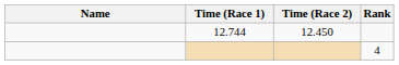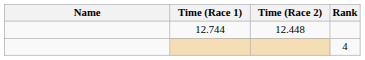 <table class="wikitable" style="text-align:center;">
 <tr>
 <th style="width:15em">Name</th>
 <th style="width:7em">Time (Race 1)</th>
 <th style="width:7em">Time (Race 2)</th>
 <th>Rank</th>
 </tr>
 <tr>
 <td align=left></td>
 <td>12.744</td>
-<td>12.450</td>
+<td>12.448</td>
 <td></td>
 </tr>
 <tr>
 <td align=left></td>
 <td bgcolor=wheat></td>
 <td bgcolor=wheat></td>
 <td>4</td>
 </tr>
 </table>
